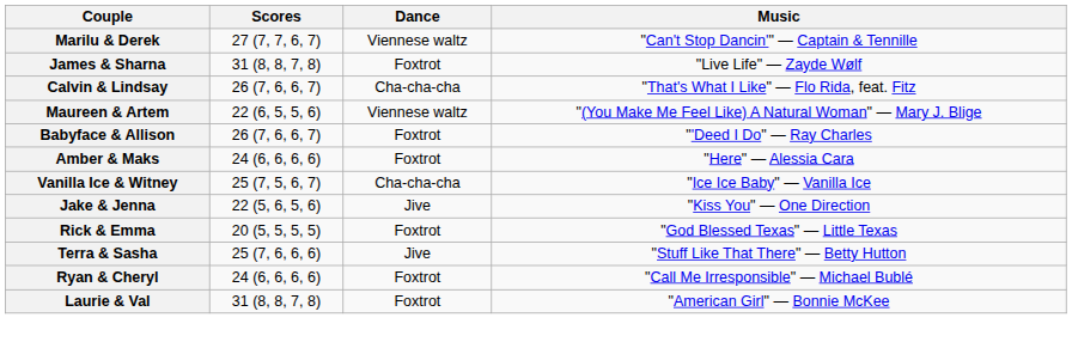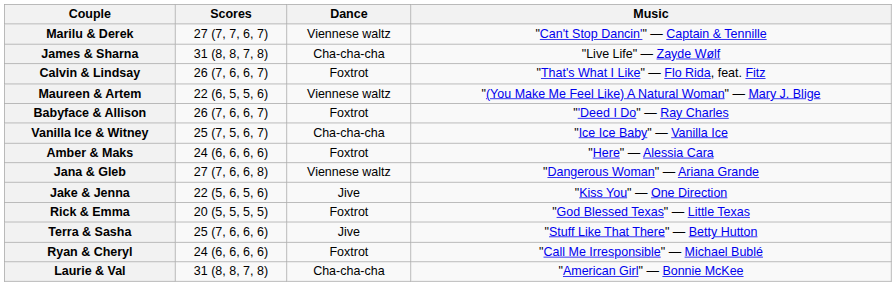 <table class="wikitable sortable" style="text-align:center; width:90%">
 <tr>
 <th scope="col">Couple</th>
 <th scope="col">Scores</th>
 <th scope="col" class="unsortable">Dance</th>
 <th scope="col" class="unsortable">Music</th>
 </tr>
 <tr>
 <th scope="row">Marilu & Derek</th>
 <td>27 (7, 7, 6, 7)</td>
 <td>Viennese waltz</td>
 <td>"<a href='#'>Can't Stop Dancin'</a>" — <a href='#'>Captain & Tennille</a></td>
 </tr>
 <tr>
 <th scope="row">James & Sharna</th>
 <td>31 (8, 8, 7, 8)</td>
-<td>Foxtrot</td>
+<td>Cha-cha-cha</td>
 <td>"Live Life" — <a href='#'>Zayde Wølf</a></td>
 </tr>
 <tr>
 <th scope="row">Calvin & Lindsay</th>
 <td>26 (7, 6, 6, 7)</td>
-<td>Cha-cha-cha</td>
+<td>Foxtrot</td>
 <td>"<a href='#'>That's What I Like</a>" — <a href='#'>Flo Rida</a>, feat. <a href='#'>Fitz</a></td>
 </tr>
 <tr>
 <th scope="row">Maureen & Artem</th>
 <td>22 (6, 5, 5, 6)</td>
 <td>Viennese waltz</td>
 <td>"<a href='#'>(You Make Me Feel Like) A Natural Woman</a>" — <a href='#'>Mary J. Blige</a></td>
 </tr>
 <tr>
 <th scope="row">Babyface & Allison</th>
 <td>26 (7, 6, 6, 7)</td>
 <td>Foxtrot</td>
 <td>"<a href='#'>'Deed I Do</a>" — <a href='#'>Ray Charles</a></td>
 </tr>
 <tr>
+<th scope="row">Vanilla Ice & Witney</th>
+<td>25 (7, 5, 6, 7)</td>
+<td>Cha-cha-cha</td>
+<td>"<a href='#'>Ice Ice Baby</a>" — <a href='#'>Vanilla Ice</a></td>
+</tr>
+<tr>
 <th scope="row">Amber & Maks</th>
 <td>24 (6, 6, 6, 6)</td>
 <td>Foxtrot</td>
 <td>"<a href='#'>Here</a>" — <a href='#'>Alessia Cara</a></td>
 </tr>
 <tr>
-<th scope="row">Vanilla Ice & Witney</th>
-<td>25 (7, 5, 6, 7)</td>
-<td>Cha-cha-cha</td>
-<td>"<a href='#'>Ice Ice Baby</a>" — <a href='#'>Vanilla Ice</a></td>
+<th scope="row">Jana & Gleb</th>
+<td>27 (7, 6, 6, 8)</td>
+<td>Viennese waltz</td>
+<td>"<a href='#'>Dangerous Woman</a>" — <a href='#'>Ariana Grande</a></td>
 </tr>
 <tr>
 <th scope="row">Jake & Jenna</th>
 <td>22 (5, 6, 5, 6)</td>
 <td>Jive</td>
 <td>"<a href='#'>Kiss You</a>" — <a href='#'>One Direction</a></td>
 </tr>
 <tr>
 <th scope="row">Rick & Emma</th>
 <td>20 (5, 5, 5, 5)</td>
 <td>Foxtrot</td>
 <td>"<a href='#'>God Blessed Texas</a>" — <a href='#'>Little Texas</a></td>
 </tr>
 <tr>
 <th scope="row">Terra & Sasha</th>
 <td>25 (7, 6, 6, 6)</td>
 <td>Jive</td>
 <td>"<a href='#'>Stuff Like That There</a>" — <a href='#'>Betty Hutton</a></td>
 </tr>
 <tr>
 <th scope="row">Ryan & Cheryl</th>
 <td>24 (6, 6, 6, 6)</td>
 <td>Foxtrot</td>
 <td>"<a href='#'>Call Me Irresponsible</a>" — <a href='#'>Michael Bublé</a></td>
 </tr>
 <tr>
 <th scope="row">Laurie & Val</th>
 <td>31 (8, 8, 7, 8)</td>
-<td>Foxtrot</td>
+<td>Cha-cha-cha</td>
 <td>"<a href='#'>American Girl</a>" — <a href='#'>Bonnie McKee</a></td>
 </tr>
 </table>
